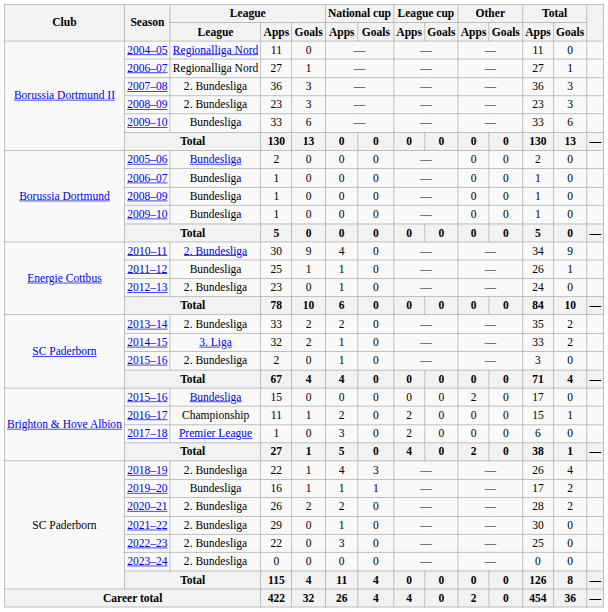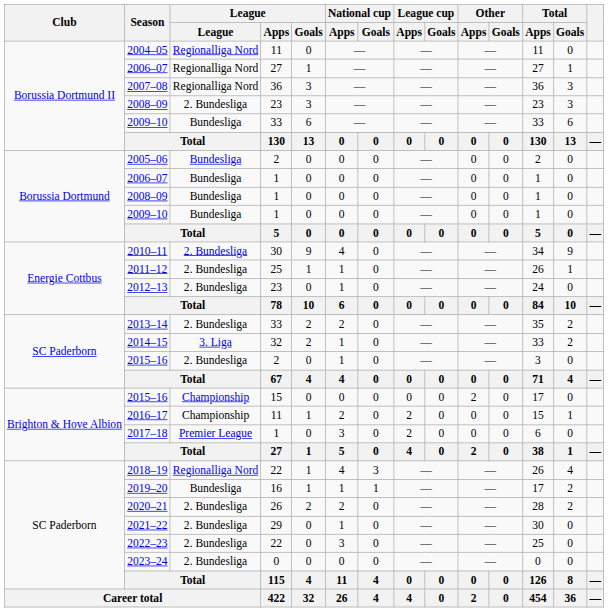 <table class="wikitable" style="text-align:center">
 <tr>
 <th rowspan="2">Club</th>
 <th rowspan="2">Season</th>
 <th colspan="3">League</th>
 <th colspan="2">National cup</th>
 <th colspan="2">League cup</th>
 <th colspan="2">Other</th>
 <th colspan="2">Total</th>
 <th rowspan="2"></th>
 </tr>
 <tr>
 <th>League</th>
 <th>Apps</th>
 <th>Goals</th>
 <th>Apps</th>
 <th>Goals</th>
 <th>Apps</th>
 <th>Goals</th>
 <th>Apps</th>
 <th>Goals</th>
 <th>Apps</th>
 <th>Goals</th>
 </tr>
 <tr>
 <td rowspan="6"><a href='#'>Borussia Dortmund II</a></td>
 <td><a href='#'>2004–05</a></td>
 <td><a href='#'>Regionalliga Nord</a></td>
 <td>11</td>
 <td>0</td>
 <td colspan="2">—</td>
 <td colspan="2">—</td>
 <td colspan="2">—</td>
 <td>11</td>
 <td>0</td>
 <td></td>
 </tr>
 <tr>
 <td><a href='#'>2006–07</a></td>
 <td>Regionalliga Nord</td>
 <td>27</td>
 <td>1</td>
 <td colspan="2">—</td>
 <td colspan="2">—</td>
 <td colspan="2">—</td>
 <td>27</td>
 <td>1</td>
 <td></td>
 </tr>
 <tr>
 <td><a href='#'>2007–08</a></td>
-<td>2. Bundesliga</td>
+<td>Regionalliga Nord</td>
 <td>36</td>
 <td>3</td>
 <td colspan="2">—</td>
 <td colspan="2">—</td>
 <td colspan="2">—</td>
 <td>36</td>
 <td>3</td>
 <td></td>
 </tr>
 <tr>
 <td><a href='#'>2008–09</a></td>
 <td>2. Bundesliga</td>
 <td>23</td>
 <td>3</td>
 <td colspan="2">—</td>
 <td colspan="2">—</td>
 <td colspan="2">—</td>
 <td>23</td>
 <td>3</td>
 <td></td>
 </tr>
 <tr>
 <td><a href='#'>2009–10</a></td>
 <td>Bundesliga</td>
 <td>33</td>
 <td>6</td>
 <td colspan="2">—</td>
 <td colspan="2">—</td>
 <td colspan="2">—</td>
 <td>33</td>
 <td>6</td>
 <td></td>
 </tr>
 <tr>
 <th colspan="2">Total</th>
 <th>130</th>
 <th>13</th>
 <th>0</th>
 <th>0</th>
 <th>0</th>
 <th>0</th>
 <th>0</th>
 <th>0</th>
 <th>130</th>
 <th>13</th>
 <th>—</th>
 </tr>
 <tr>
 <td rowspan="5"><a href='#'>Borussia Dortmund</a></td>
 <td><a href='#'>2005–06</a></td>
 <td><a href='#'>Bundesliga</a></td>
 <td>2</td>
 <td>0</td>
 <td>0</td>
 <td>0</td>
 <td colspan="2">—</td>
 <td>0</td>
 <td>0</td>
 <td>2</td>
 <td>0</td>
 <td></td>
 </tr>
 <tr>
 <td><a href='#'>2006–07</a></td>
 <td>Bundesliga</td>
 <td>1</td>
 <td>0</td>
 <td>0</td>
 <td>0</td>
 <td colspan="2">—</td>
 <td>0</td>
 <td>0</td>
 <td>1</td>
 <td>0</td>
 <td></td>
 </tr>
 <tr>
 <td><a href='#'>2008–09</a></td>
 <td>Bundesliga</td>
 <td>1</td>
 <td>0</td>
 <td>0</td>
 <td>0</td>
 <td colspan="2">—</td>
 <td>0</td>
 <td>0</td>
 <td>1</td>
 <td>0</td>
 <td></td>
 </tr>
 <tr>
 <td><a href='#'>2009–10</a></td>
 <td>Bundesliga</td>
 <td>1</td>
 <td>0</td>
 <td>0</td>
 <td>0</td>
 <td colspan="2">—</td>
 <td>0</td>
 <td>0</td>
 <td>1</td>
 <td>0</td>
 <td></td>
 </tr>
 <tr>
 <th colspan="2">Total</th>
 <th>5</th>
 <th>0</th>
 <th>0</th>
 <th>0</th>
 <th>0</th>
 <th>0</th>
 <th>0</th>
 <th>0</th>
 <th>5</th>
 <th>0</th>
 <th>—</th>
 </tr>
 <tr>
 <td rowspan="4"><a href='#'>Energie Cottbus</a></td>
 <td><a href='#'>2010–11</a></td>
 <td><a href='#'>2. Bundesliga</a></td>
 <td>30</td>
 <td>9</td>
 <td>4</td>
 <td>0</td>
 <td colspan="2">—</td>
 <td colspan="2">—</td>
 <td>34</td>
 <td>9</td>
 <td></td>
 </tr>
 <tr>
 <td><a href='#'>2011–12</a></td>
-<td>Bundesliga</td>
+<td>2. Bundesliga</td>
 <td>25</td>
 <td>1</td>
 <td>1</td>
 <td>0</td>
 <td colspan="2">—</td>
 <td colspan="2">—</td>
 <td>26</td>
 <td>1</td>
 <td></td>
 </tr>
 <tr>
 <td><a href='#'>2012–13</a></td>
 <td>2. Bundesliga</td>
 <td>23</td>
 <td>0</td>
 <td>1</td>
 <td>0</td>
 <td colspan="2">—</td>
 <td colspan="2">—</td>
 <td>24</td>
 <td>0</td>
 <td></td>
 </tr>
 <tr>
 <th colspan="2">Total</th>
 <th>78</th>
 <th>10</th>
 <th>6</th>
 <th>0</th>
 <th>0</th>
 <th>0</th>
 <th>0</th>
 <th>0</th>
 <th>84</th>
 <th>10</th>
 <th>—</th>
 </tr>
 <tr>
 <td rowspan="4"><a href='#'>SC Paderborn</a></td>
 <td><a href='#'>2013–14</a></td>
 <td>2. Bundesliga</td>
 <td>33</td>
 <td>2</td>
 <td>2</td>
 <td>0</td>
 <td colspan="2">—</td>
 <td colspan="2">—</td>
 <td>35</td>
 <td>2</td>
 <td></td>
 </tr>
 <tr>
 <td><a href='#'>2014–15</a></td>
 <td><a href='#'>3. Liga</a></td>
 <td>32</td>
 <td>2</td>
 <td>1</td>
 <td>0</td>
 <td colspan="2">—</td>
 <td colspan="2">—</td>
 <td>33</td>
 <td>2</td>
 <td></td>
 </tr>
 <tr>
 <td><a href='#'>2015–16</a></td>
 <td>2. Bundesliga</td>
 <td>2</td>
 <td>0</td>
 <td>1</td>
 <td>0</td>
 <td colspan="2">—</td>
 <td colspan="2">—</td>
 <td>3</td>
 <td>0</td>
 <td></td>
 </tr>
 <tr>
 <th colspan="2">Total</th>
 <th>67</th>
 <th>4</th>
 <th>4</th>
 <th>0</th>
 <th>0</th>
 <th>0</th>
 <th>0</th>
 <th>0</th>
 <th>71</th>
 <th>4</th>
 <th>—</th>
 </tr>
 <tr>
 <td rowspan="4"><a href='#'>Brighton & Hove Albion</a></td>
 <td><a href='#'>2015–16</a></td>
-<td><a href='#'>Bundesliga</a></td>
+<td><a href='#'>Championship</a></td>
 <td>15</td>
 <td>0</td>
 <td>0</td>
 <td>0</td>
 <td>0</td>
 <td>0</td>
 <td>2 </td>
 <td>0</td>
 <td>17</td>
 <td>0</td>
 <td></td>
 </tr>
 <tr>
 <td><a href='#'>2016–17</a></td>
 <td>Championship</td>
 <td>11</td>
 <td>1</td>
 <td>2</td>
 <td>0</td>
 <td>2</td>
 <td>0</td>
 <td>0</td>
 <td>0</td>
 <td>15</td>
 <td>1</td>
 <td></td>
 </tr>
 <tr>
 <td><a href='#'>2017–18</a></td>
 <td><a href='#'>Premier League</a></td>
 <td>1</td>
 <td>0</td>
 <td>3</td>
 <td>0</td>
 <td>2</td>
 <td>0</td>
 <td>0</td>
 <td>0</td>
 <td>6</td>
 <td>0</td>
 <td></td>
 </tr>
 <tr>
 <th colspan="2">Total</th>
 <th>27</th>
 <th>1</th>
 <th>5</th>
 <th>0</th>
 <th>4</th>
 <th>0</th>
 <th>2</th>
 <th>0</th>
 <th>38</th>
 <th>1</th>
 <th>—</th>
 </tr>
 <tr>
 <td rowspan="7">SC Paderborn</td>
 <td><a href='#'>2018–19</a></td>
-<td>2. Bundesliga</td>
+<td><a href='#'>Regionalliga Nord</a></td>
 <td>22</td>
 <td>1</td>
 <td>4</td>
 <td>3</td>
 <td colspan="2">—</td>
 <td colspan="2">—</td>
 <td>26</td>
 <td>4</td>
 <td></td>
 </tr>
 <tr>
 <td><a href='#'>2019–20</a></td>
 <td>Bundesliga</td>
 <td>16</td>
 <td>1</td>
 <td>1</td>
 <td>1</td>
 <td colspan="2">—</td>
 <td colspan="2">—</td>
 <td>17</td>
 <td>2</td>
 <td></td>
 </tr>
 <tr>
 <td><a href='#'>2020–21</a></td>
 <td>2. Bundesliga</td>
 <td>26</td>
 <td>2</td>
 <td>2</td>
 <td>0</td>
 <td colspan="2">—</td>
 <td colspan="2">—</td>
 <td>28</td>
 <td>2</td>
 <td></td>
 </tr>
 <tr>
 <td><a href='#'>2021–22</a></td>
 <td>2. Bundesliga</td>
 <td>29</td>
 <td>0</td>
 <td>1</td>
 <td>0</td>
 <td colspan="2">—</td>
 <td colspan="2">—</td>
 <td>30</td>
 <td>0</td>
 <td></td>
 </tr>
 <tr>
 <td><a href='#'>2022–23</a></td>
 <td>2. Bundesliga</td>
 <td>22</td>
 <td>0</td>
 <td>3</td>
 <td>0</td>
 <td colspan="2">—</td>
 <td colspan="2">—</td>
 <td>25</td>
 <td>0</td>
 <td></td>
 </tr>
 <tr>
 <td><a href='#'>2023–24</a></td>
 <td>2. Bundesliga</td>
 <td>0</td>
 <td>0</td>
 <td>0</td>
 <td>0</td>
 <td colspan="2">—</td>
 <td colspan="2">—</td>
 <td>0</td>
 <td>0</td>
 <td></td>
 </tr>
 <tr>
 <th colspan="2">Total</th>
 <th>115</th>
 <th>4</th>
 <th>11</th>
 <th>4</th>
 <th>0</th>
 <th>0</th>
 <th>0</th>
 <th>0</th>
 <th>126</th>
 <th>8</th>
 <th>—</th>
 </tr>
 <tr>
 <th colspan="3">Career total</th>
 <th>422</th>
 <th>32</th>
 <th>26</th>
 <th>4</th>
 <th>4</th>
 <th>0</th>
 <th>2</th>
 <th>0</th>
 <th>454</th>
 <th>36</th>
 <th>—</th>
 </tr>
 </table>
